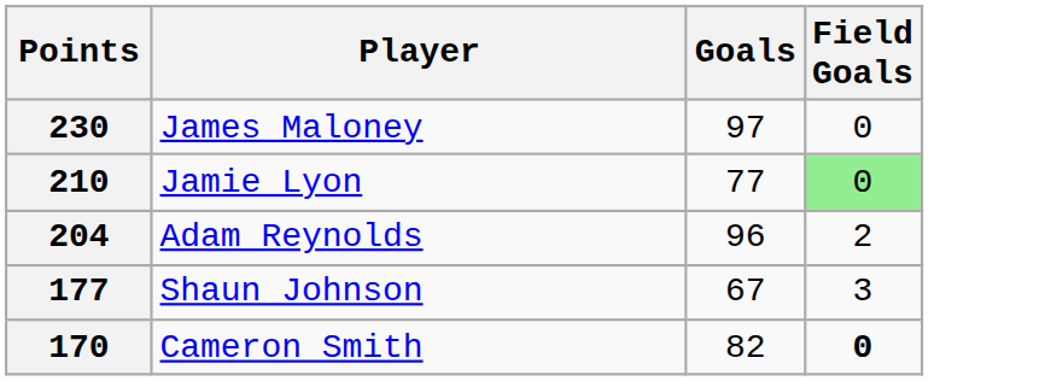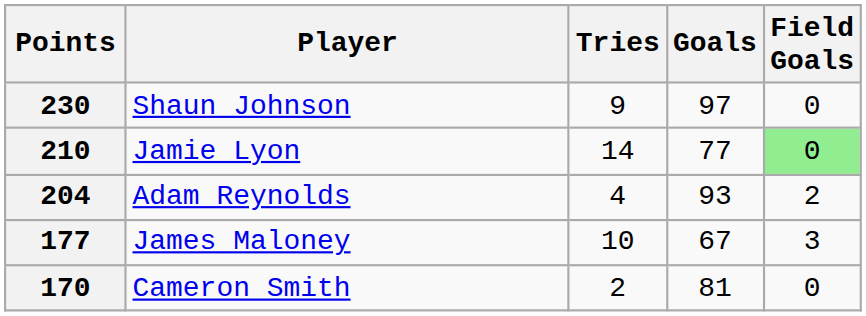 <table class="wikitable" style="text-align:left;">
 <tr>
 <th width=50>Points</th>
 <th width=200>Player</th>
+<th width=30>Tries</th>
 <th width=30>Goals</th>
 <th width=30>Field Goals</th>
 </tr>
 <tr>
 <th>230</th>
-<td> <a href='#'>James Maloney</a></td>
+<td> <a href='#'>Shaun Johnson</a></td>
+<td align=center>9</td>
 <td align=center>97</td>
 <td align=center>0</td>
 </tr>
 <tr>
 <th>210</th>
 <td> <a href='#'>Jamie Lyon</a></td>
+<td align=center>14</td>
 <td align=center>77</td>
 <td align=center style="background: lightgreen;">0</td>
 </tr>
 <tr>
 <th>204</th>
 <td> <a href='#'>Adam Reynolds</a></td>
-<td align=center>96</td>
+<td align=center>4</td>
+<td align=center>93</td>
 <td align=center>2</td>
 </tr>
 <tr>
 <th>177</th>
-<td> <a href='#'>Shaun Johnson</a></td>
+<td> <a href='#'>James Maloney</a></td>
+<td align=center>10</td>
 <td align=center>67</td>
 <td align=center>3</td>
 </tr>
 <tr>
 <th>170</th>
 <td> <a href='#'>Cameron Smith</a></td>
-<td align=center>82</td>
-<td align=center><strong>0</strong></td>
+<td align=center>2</td>
+<td align=center>81</td>
+<td align=center>0</td>
 </tr>
 </table>
